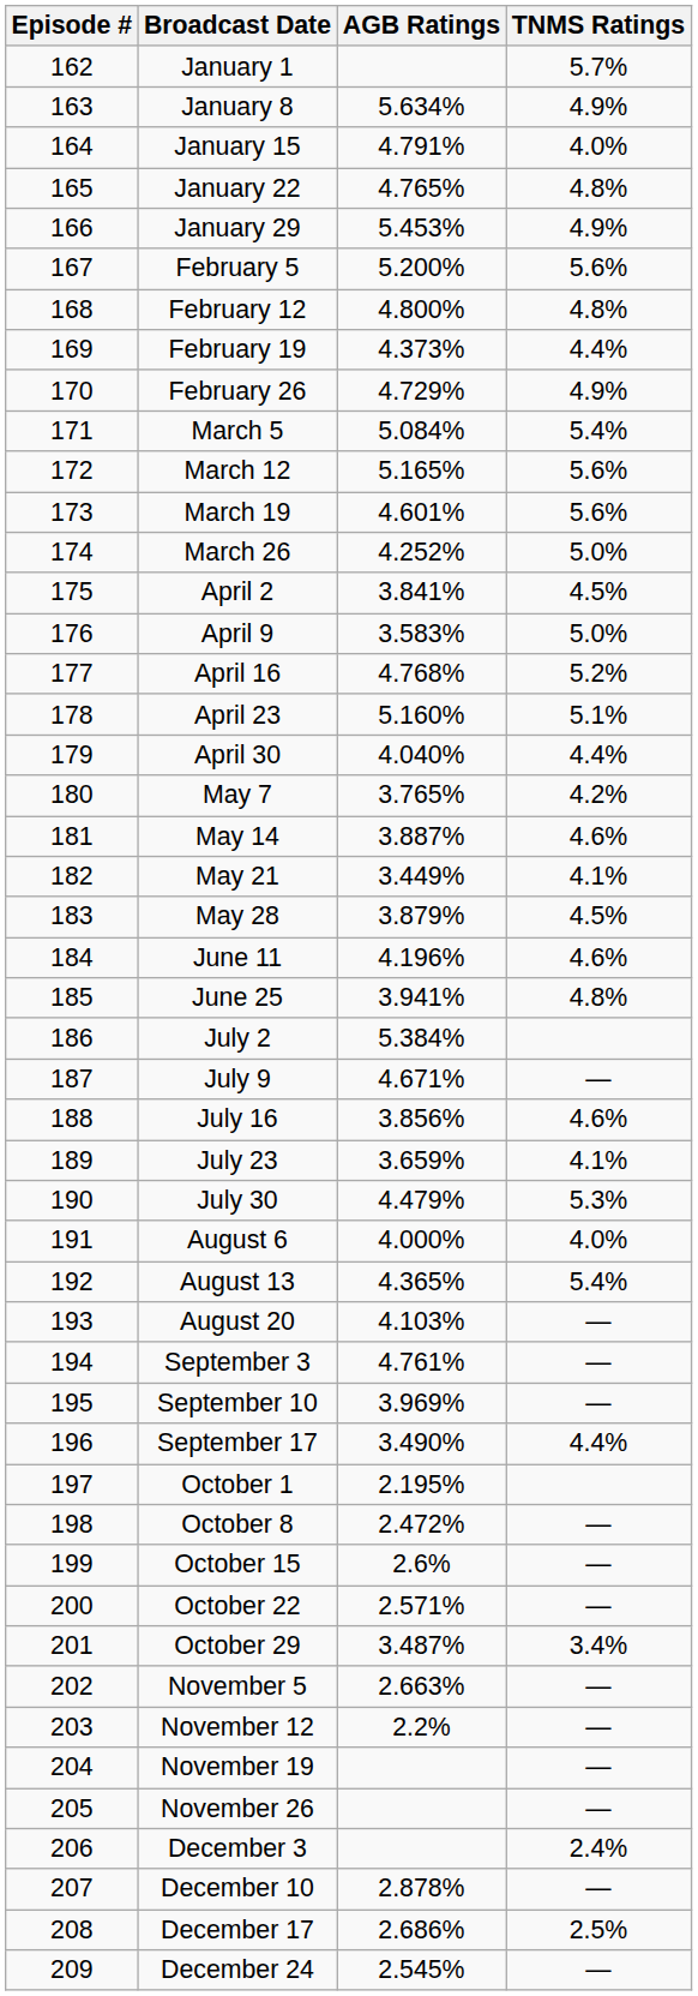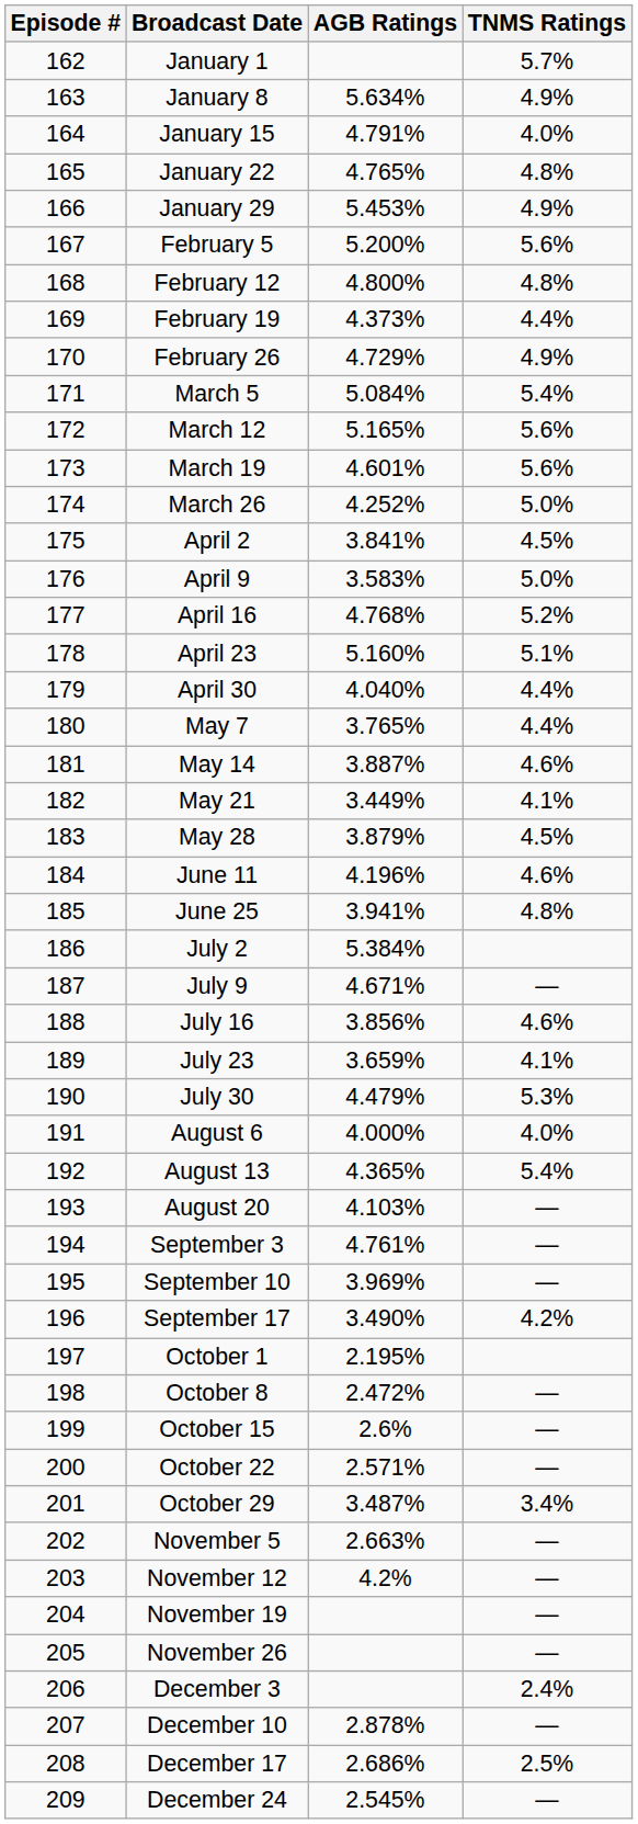 <table class="wikitable sortable" style="text-align:center;">
 <tr>
 <th>Episode #</th>
 <th>Broadcast Date</th>
 <th>AGB Ratings</th>
 <th>TNMS Ratings</th>
 </tr>
 <tr>
 <td>162</td>
 <td>January 1</td>
 <td></td>
 <td>5.7%</td>
 </tr>
 <tr>
 <td>163</td>
 <td>January 8</td>
 <td>5.634%</td>
 <td>4.9%</td>
 </tr>
 <tr>
 <td>164</td>
 <td>January 15</td>
 <td>4.791%</td>
 <td>4.0%</td>
 </tr>
 <tr>
 <td>165</td>
 <td>January 22</td>
 <td>4.765%</td>
 <td>4.8%</td>
 </tr>
 <tr>
 <td>166</td>
 <td>January 29</td>
 <td>5.453%</td>
 <td>4.9%</td>
 </tr>
 <tr>
 <td>167</td>
 <td>February 5</td>
 <td>5.200%</td>
 <td>5.6%</td>
 </tr>
 <tr>
 <td>168</td>
 <td>February 12</td>
 <td>4.800%</td>
 <td>4.8%</td>
 </tr>
 <tr>
 <td>169</td>
 <td>February 19</td>
 <td>4.373%</td>
 <td>4.4%</td>
 </tr>
 <tr>
 <td>170</td>
 <td>February 26</td>
 <td>4.729%</td>
 <td>4.9%</td>
 </tr>
 <tr>
 <td>171</td>
 <td>March 5</td>
 <td>5.084%</td>
 <td>5.4%</td>
 </tr>
 <tr>
 <td>172</td>
 <td>March 12</td>
 <td>5.165%</td>
 <td>5.6%</td>
 </tr>
 <tr>
 <td>173</td>
 <td>March 19</td>
 <td>4.601%</td>
 <td>5.6%</td>
 </tr>
 <tr>
 <td>174</td>
 <td>March 26</td>
 <td>4.252%</td>
 <td>5.0%</td>
 </tr>
 <tr>
 <td>175</td>
 <td>April 2</td>
 <td>3.841%</td>
 <td>4.5%</td>
 </tr>
 <tr>
 <td>176</td>
 <td>April 9</td>
 <td>3.583%</td>
 <td>5.0%</td>
 </tr>
 <tr>
 <td>177</td>
 <td>April 16</td>
 <td>4.768%</td>
 <td>5.2%</td>
 </tr>
 <tr>
 <td>178</td>
 <td>April 23</td>
 <td>5.160%</td>
 <td>5.1%</td>
 </tr>
 <tr>
 <td>179</td>
 <td>April 30</td>
 <td>4.040%</td>
 <td>4.4%</td>
 </tr>
 <tr>
 <td>180</td>
 <td>May 7</td>
 <td>3.765%</td>
-<td>4.2%</td>
+<td>4.4%</td>
 </tr>
 <tr>
 <td>181</td>
 <td>May 14</td>
 <td>3.887%</td>
 <td>4.6%</td>
 </tr>
 <tr>
 <td>182</td>
 <td>May 21</td>
 <td>3.449%</td>
 <td>4.1%</td>
 </tr>
 <tr>
 <td>183</td>
 <td>May 28</td>
 <td>3.879%</td>
 <td>4.5%</td>
 </tr>
 <tr>
 <td>184</td>
 <td>June 11</td>
 <td>4.196%</td>
 <td>4.6%</td>
 </tr>
 <tr>
 <td>185</td>
 <td>June 25</td>
 <td>3.941%</td>
 <td>4.8%</td>
 </tr>
 <tr>
 <td>186</td>
 <td>July 2</td>
 <td>5.384%</td>
 <td></td>
 </tr>
 <tr>
 <td>187</td>
 <td>July 9</td>
 <td>4.671%</td>
 <td>—</td>
 </tr>
 <tr>
 <td>188</td>
 <td>July 16</td>
 <td>3.856%</td>
 <td>4.6%</td>
 </tr>
 <tr>
 <td>189</td>
 <td>July 23</td>
 <td>3.659%</td>
 <td>4.1%</td>
 </tr>
 <tr>
 <td>190</td>
 <td>July 30</td>
 <td>4.479%</td>
 <td>5.3%</td>
 </tr>
 <tr>
 <td>191</td>
 <td>August 6</td>
 <td>4.000%</td>
 <td>4.0%</td>
 </tr>
 <tr>
 <td>192</td>
 <td>August 13</td>
 <td>4.365%</td>
 <td>5.4%</td>
 </tr>
 <tr>
 <td>193</td>
 <td>August 20</td>
 <td>4.103%</td>
 <td>—</td>
 </tr>
 <tr>
 <td>194</td>
 <td>September 3</td>
 <td>4.761%</td>
 <td>—</td>
 </tr>
 <tr>
 <td>195</td>
 <td>September 10</td>
 <td>3.969%</td>
 <td>—</td>
 </tr>
 <tr>
 <td>196</td>
 <td>September 17</td>
 <td>3.490%</td>
-<td>4.4%</td>
+<td>4.2%</td>
 </tr>
 <tr>
 <td>197</td>
 <td>October 1</td>
 <td>2.195%</td>
 <td></td>
 </tr>
 <tr>
 <td>198</td>
 <td>October 8</td>
 <td>2.472%</td>
 <td>—</td>
 </tr>
 <tr>
 <td>199</td>
 <td>October 15</td>
 <td>2.6%</td>
 <td>—</td>
 </tr>
 <tr>
 <td>200</td>
 <td>October 22</td>
 <td>2.571%</td>
 <td>—</td>
 </tr>
 <tr>
 <td>201</td>
 <td>October 29</td>
 <td>3.487%</td>
 <td>3.4%</td>
 </tr>
 <tr>
 <td>202</td>
 <td>November 5</td>
 <td>2.663%</td>
 <td>—</td>
 </tr>
 <tr>
 <td>203</td>
 <td>November 12</td>
-<td>2.2%</td>
+<td>4.2%</td>
 <td>—</td>
 </tr>
 <tr>
 <td>204</td>
 <td>November 19</td>
 <td></td>
 <td>—</td>
 </tr>
 <tr>
 <td>205</td>
 <td>November 26</td>
 <td></td>
 <td>—</td>
 </tr>
 <tr>
 <td>206</td>
 <td>December 3</td>
 <td></td>
 <td>2.4%</td>
 </tr>
 <tr>
 <td>207</td>
 <td>December 10</td>
 <td>2.878%</td>
 <td>—</td>
 </tr>
 <tr>
 <td>208</td>
 <td>December 17</td>
 <td>2.686%</td>
 <td>2.5%</td>
 </tr>
 <tr>
 <td>209</td>
 <td>December 24</td>
 <td>2.545%</td>
 <td>—</td>
 </tr>
 </table>
